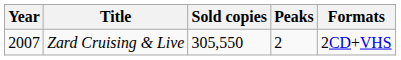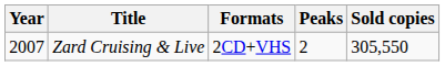 <table class="wikitable">
 <tr>
 <th>Year</th>
 <th>Title</th>
+<th>Formats</th>
+<th>Peaks</th>
 <th>Sold copies</th>
-<th>Peaks</th>
-<th>Formats</th>
 </tr>
 <tr>
 <td align="center">2007</td>
 <td><em>Zard Cruising & Live</em></td>
+<td>2<a href='#'>CD</a>+<a href='#'>VHS</a></td>
+<td>2</td>
 <td>305,550</td>
-<td>2</td>
-<td>2<a href='#'>CD</a>+<a href='#'>VHS</a></td>
 </tr>
 </table>
